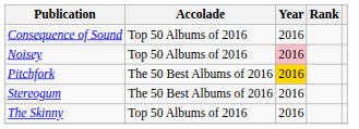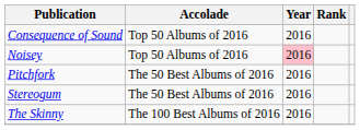 <table class="sortable wikitable">
 <tr>
 <th>Publication</th>
 <th>Accolade</th>
 <th>Year</th>
 <th>Rank</th>
 <th class="unsortable"></th>
 </tr>
 <tr>
 <td><em><a href='#'>Consequence of Sound</a></em></td>
 <td>Top 50 Albums of 2016</td>
 <td>2016</td>
 <td></td>
 <td></td>
 </tr>
 <tr>
 <td><em><a href='#'>Noisey</a></em></td>
 <td>Top 50 Albums of 2016</td>
 <td style="background: pink;">2016</td>
 <td></td>
 <td></td>
 </tr>
 <tr>
 <td><em><a href='#'>Pitchfork</a></em></td>
 <td>The 50 Best Albums of 2016</td>
-<td style="background: gold;">2016</td>
+<td>2016</td>
 <td></td>
 <td></td>
 </tr>
 <tr>
 <td><em><a href='#'>Stereogum</a></em></td>
 <td>The 50 Best Albums of 2016</td>
 <td>2016</td>
 <td></td>
 <td></td>
 </tr>
 <tr>
 <td><em><a href='#'>The Skinny</a></em></td>
-<td>Top 50 Albums of 2016</td>
+<td>The 100 Best Albums of 2016</td>
 <td>2016</td>
 <td></td>
 <td></td>
 </tr>
 <tr>
 </tr>
 </table>
